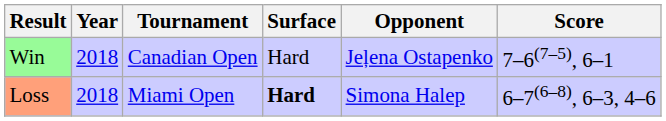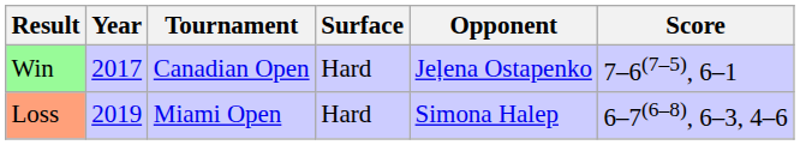 <table class="sortable wikitable">
 <tr>
 <th>Result</th>
 <th>Year</th>
 <th>Tournament</th>
 <th>Surface</th>
 <th>Opponent</th>
 <th class=unsortable>Score</th>
 </tr>
 <tr style=background:#ccf>
 <td bgcolor=98fb98>Win</td>
-<td><a href='#'>2018</a></td>
+<td><a href='#'>2017</a></td>
 <td><a href='#'>Canadian Open</a></td>
 <td>Hard</td>
 <td> <a href='#'>Jeļena Ostapenko</a></td>
 <td>7–6<sup>(7–5)</sup>, 6–1</td>
 </tr>
 <tr style=background:#ccf>
 <td bgcolor=FFA07A>Loss</td>
-<td><a href='#'>2018</a></td>
+<td><a href='#'>2019</a></td>
 <td><a href='#'>Miami Open</a></td>
-<td><strong>Hard</strong></td>
+<td>Hard</td>
 <td> <a href='#'>Simona Halep</a></td>
 <td>6–7<sup>(6–8)</sup>, 6–3, 4–6</td>
 </tr>
 </table>
